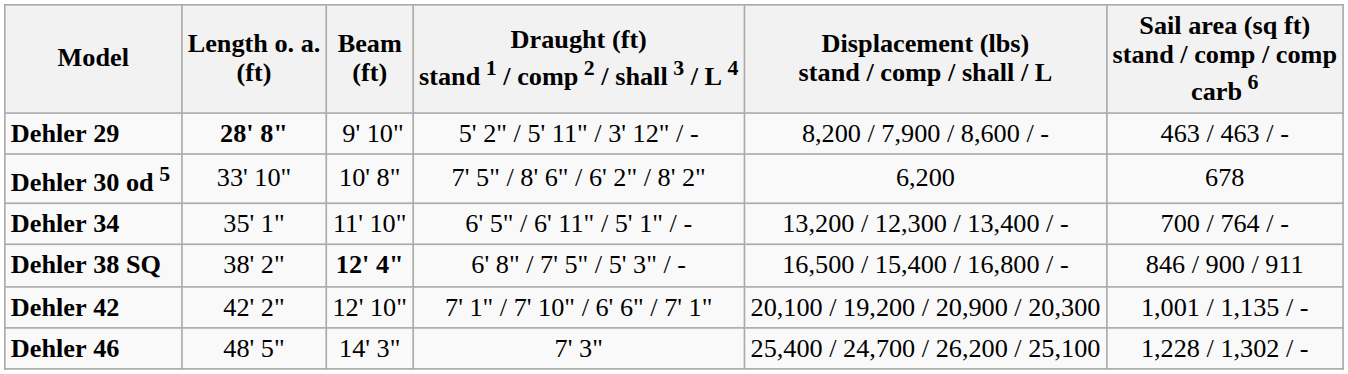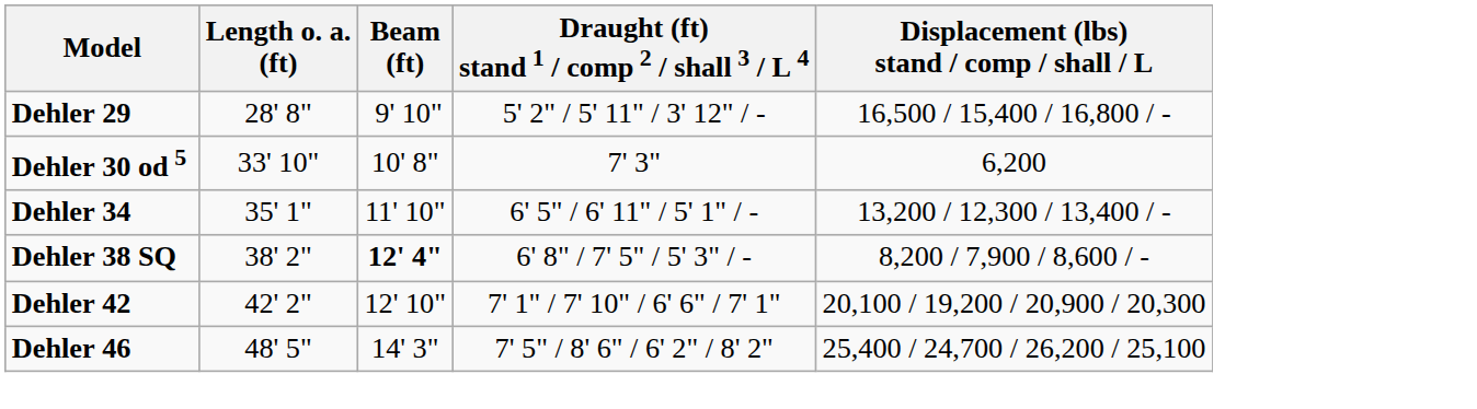 <table class="wikitable" style="text-align:center;">
 <tr>
 <th>Model</th>
 <th>Length o. a. (ft)</th>
 <th>Beam (ft)</th>
 <th>Draught (ft)<br>stand<sup> 1</sup> / comp<sup> 2</sup> / shall<sup> 3</sup> / L<sup> 4</sup></th>
 <th>Displacement (lbs)<br>stand / comp / shall / L</th>
-<th>Sail area (sq ft)<br>stand / comp / comp carb<sup> 6</sup></th>
 </tr>
 <tr>
 <td style="text-align: left"><strong>Dehler 29</strong></td>
-<td><strong>28' 8"</strong></td>
+<td>28' 8"</td>
 <td> 9' 10"</td>
 <td>5' 2" / 5' 11" / 3' 12" / -</td>
-<td>8,200 / 7,900 / 8,600 / -</td>
-<td>463 / 463 / -</td>
+<td>16,500 / 15,400 / 16,800 / -</td>
 </tr>
 <tr>
 <td style="text-align: left"><strong>Dehler 30 od<sup> 5 </sup></strong></td>
 <td>33' 10"</td>
 <td>10' 8"</td>
-<td>7' 5" / 8' 6" / 6' 2" / 8' 2"</td>
+<td>7' 3"</td>
 <td>6,200</td>
-<td>678</td>
 </tr>
 <tr>
 <td style="text-align: left"><strong>Dehler 34</strong></td>
 <td>35' 1"</td>
 <td>11' 10"</td>
 <td>6' 5" / 6' 11" / 5' 1" / -</td>
 <td>13,200 / 12,300 / 13,400 / -</td>
-<td>700 / 764 / -</td>
 </tr>
 <tr>
 <td style="text-align: left"><strong>Dehler 38 SQ</strong></td>
 <td>38' 2"</td>
 <td><strong>12' 4"</strong></td>
 <td>6' 8" / 7' 5" / 5' 3" / -</td>
-<td>16,500 / 15,400 / 16,800 / -</td>
-<td>846 / 900 / 911</td>
+<td>8,200 / 7,900 / 8,600 / -</td>
 </tr>
 <tr>
 <td style="text-align: left"><strong>Dehler 42</strong></td>
 <td>42' 2"</td>
 <td>12' 10"</td>
 <td>7' 1" / 7' 10" / 6' 6" / 7' 1"</td>
 <td>20,100 / 19,200 / 20,900 / 20,300</td>
-<td>1,001 / 1,135 / -</td>
 </tr>
 <tr>
 <td style="text-align: left"><strong>Dehler 46</strong></td>
 <td>48' 5"</td>
 <td>14' 3"</td>
-<td>7' 3"</td>
+<td>7' 5" / 8' 6" / 6' 2" / 8' 2"</td>
 <td>25,400 / 24,700 / 26,200 / 25,100</td>
-<td>1,228 / 1,302 / -</td>
 </tr>
 </table>
